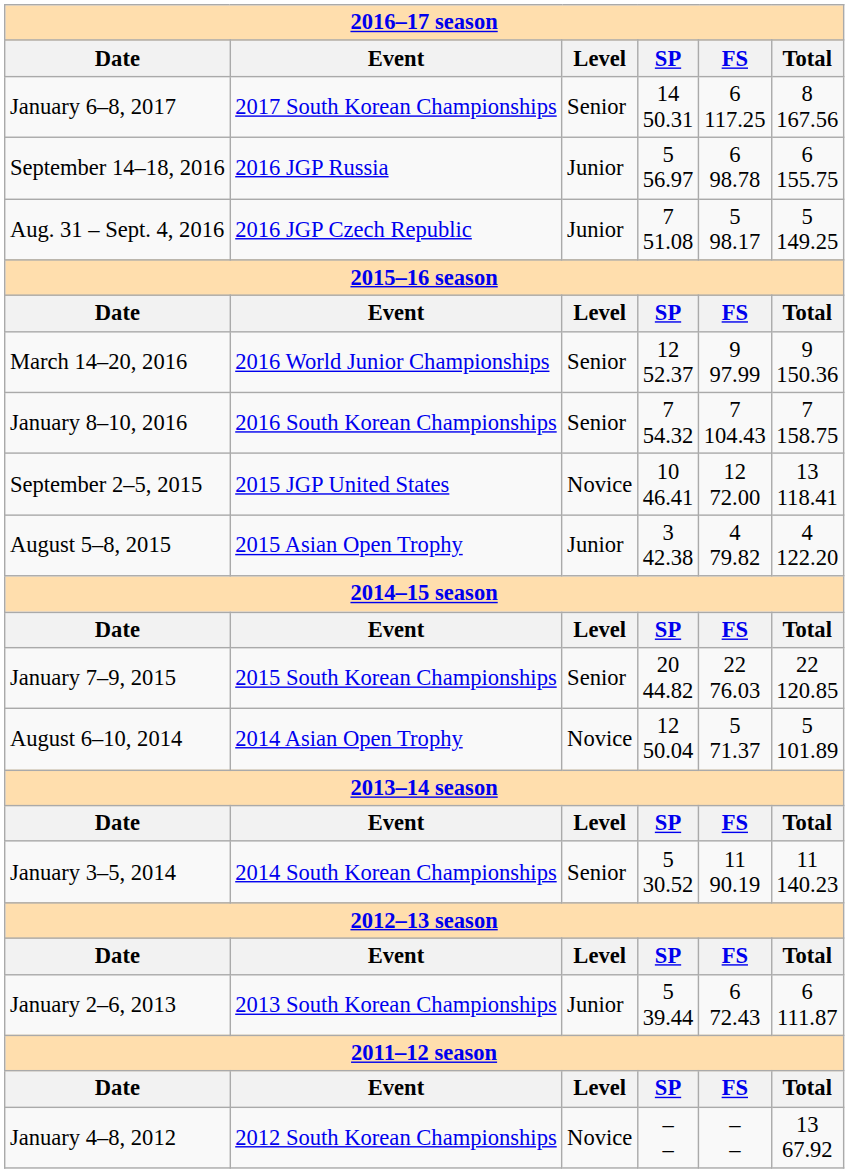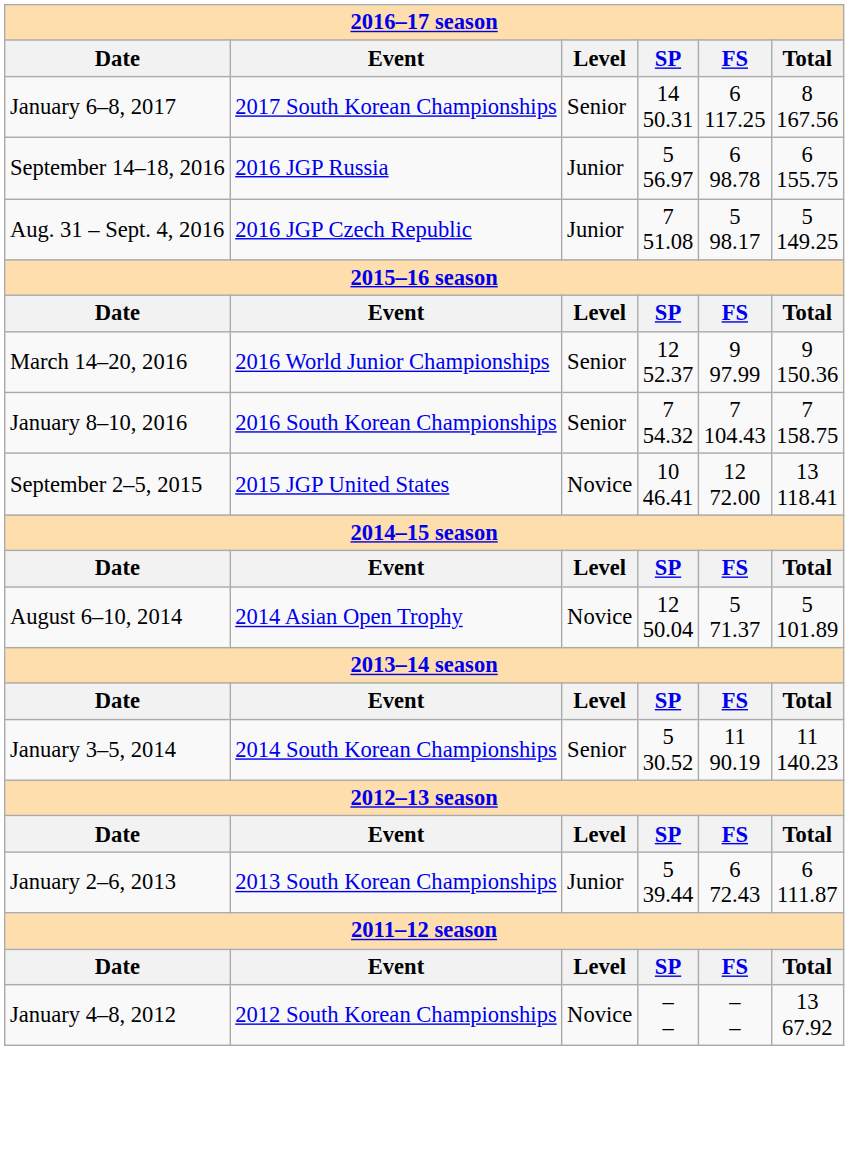 <table class="wikitable">
 <tr>
 <th style="background-color: #ffdead;" colspan=6 align=center><a href='#'>2016–17 season</a></th>
 </tr>
 <tr>
 <th>Date</th>
 <th>Event</th>
 <th>Level</th>
 <th><a href='#'>SP</a></th>
 <th><a href='#'>FS</a></th>
 <th>Total</th>
 </tr>
 <tr>
 <td>January 6–8, 2017</td>
 <td><a href='#'>2017 South Korean Championships</a></td>
 <td>Senior</td>
 <td align=center>14 <br> 50.31</td>
 <td align=center>6 <br> 117.25</td>
 <td align=center>8 <br> 167.56</td>
 </tr>
 <tr>
 <td>September 14–18, 2016</td>
 <td><a href='#'>2016 JGP Russia</a></td>
 <td>Junior</td>
 <td align=center>5 <br> 56.97</td>
 <td align=center>6 <br> 98.78</td>
 <td align=center>6 <br> 155.75</td>
 </tr>
 <tr>
 <td>Aug. 31 – Sept. 4, 2016</td>
 <td><a href='#'>2016 JGP Czech Republic</a></td>
 <td>Junior</td>
 <td align=center>7 <br> 51.08</td>
 <td align=center>5 <br> 98.17</td>
 <td align=center>5 <br> 149.25</td>
 </tr>
 <tr>
 <th style="background-color: #ffdead;" colspan=6 align=center><a href='#'>2015–16 season</a></th>
 </tr>
 <tr>
 <th>Date</th>
 <th>Event</th>
 <th>Level</th>
 <th><a href='#'>SP</a></th>
 <th><a href='#'>FS</a></th>
 <th>Total</th>
 </tr>
 <tr>
 <td>March 14–20, 2016</td>
 <td><a href='#'>2016 World Junior Championships</a></td>
 <td>Senior</td>
 <td align=center>12 <br> 52.37</td>
 <td align=center>9 <br> 97.99</td>
 <td align=center>9 <br> 150.36</td>
 </tr>
 <tr>
 <td>January 8–10, 2016</td>
 <td><a href='#'>2016 South Korean Championships</a></td>
 <td>Senior</td>
 <td align=center>7 <br> 54.32</td>
 <td align=center>7 <br> 104.43</td>
 <td align=center>7 <br> 158.75</td>
 </tr>
 <tr>
 <td>September 2–5, 2015</td>
 <td><a href='#'>2015 JGP United States</a></td>
 <td>Novice</td>
 <td align=center>10 <br> 46.41</td>
 <td align=center>12 <br> 72.00</td>
 <td align=center>13 <br> 118.41</td>
 </tr>
 <tr>
-<td>August 5–8, 2015</td>
-<td><a href='#'>2015 Asian Open Trophy</a></td>
-<td>Junior</td>
-<td align=center>3 <br> 42.38</td>
-<td align=center>4 <br> 79.82</td>
-<td align=center>4 <br> 122.20</td>
-</tr>
-<tr>
 <th style="background-color: #ffdead;" colspan=6 align=center><a href='#'>2014–15 season</a></th>
 </tr>
 <tr>
 <th>Date</th>
 <th>Event</th>
 <th>Level</th>
 <th><a href='#'>SP</a></th>
 <th><a href='#'>FS</a></th>
 <th>Total</th>
-</tr>
-<tr>
-<td>January 7–9, 2015</td>
-<td><a href='#'>2015 South Korean Championships</a></td>
-<td>Senior</td>
-<td align=center>20 <br> 44.82</td>
-<td align=center>22 <br> 76.03</td>
-<td align=center>22 <br> 120.85</td>
 </tr>
 <tr>
 <td>August 6–10, 2014</td>
 <td><a href='#'>2014 Asian Open Trophy</a></td>
 <td>Novice</td>
 <td align=center>12 <br> 50.04</td>
 <td align=center>5 <br> 71.37</td>
 <td align=center>5 <br> 101.89</td>
 </tr>
 <tr>
 <th style="background-color: #ffdead;" colspan=6 align=center><a href='#'>2013–14 season</a></th>
 </tr>
 <tr>
 <th>Date</th>
 <th>Event</th>
 <th>Level</th>
 <th><a href='#'>SP</a></th>
 <th><a href='#'>FS</a></th>
 <th>Total</th>
 </tr>
 <tr>
 <td>January 3–5, 2014</td>
 <td><a href='#'>2014 South Korean Championships</a></td>
 <td>Senior</td>
 <td align=center>5 <br> 30.52</td>
 <td align=center>11 <br> 90.19</td>
 <td align=center>11 <br> 140.23</td>
 </tr>
 <tr>
 <th style="background-color: #ffdead;" colspan=6 align=center><a href='#'>2012–13 season</a></th>
 </tr>
 <tr>
 <th>Date</th>
 <th>Event</th>
 <th>Level</th>
 <th><a href='#'>SP</a></th>
 <th><a href='#'>FS</a></th>
 <th>Total</th>
 </tr>
 <tr>
 <td>January 2–6, 2013</td>
 <td><a href='#'>2013 South Korean Championships</a></td>
 <td>Junior</td>
 <td align=center>5 <br> 39.44</td>
 <td align=center>6 <br> 72.43</td>
 <td align=center>6 <br> 111.87</td>
 </tr>
 <tr>
 <th style="background-color: #ffdead;" colspan=6 align=center><a href='#'>2011–12 season</a></th>
 </tr>
 <tr>
 <th>Date</th>
 <th>Event</th>
 <th>Level</th>
 <th><a href='#'>SP</a></th>
 <th><a href='#'>FS</a></th>
 <th>Total</th>
 </tr>
 <tr>
 <td>January 4–8, 2012</td>
 <td><a href='#'>2012 South Korean Championships</a></td>
 <td>Novice</td>
 <td align=center>– <br> –</td>
 <td align=center>– <br> –</td>
 <td align=center>13 <br> 67.92</td>
 </tr>
 </table>
